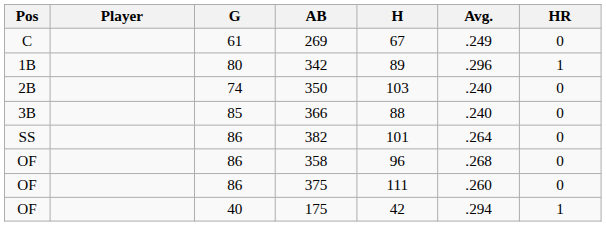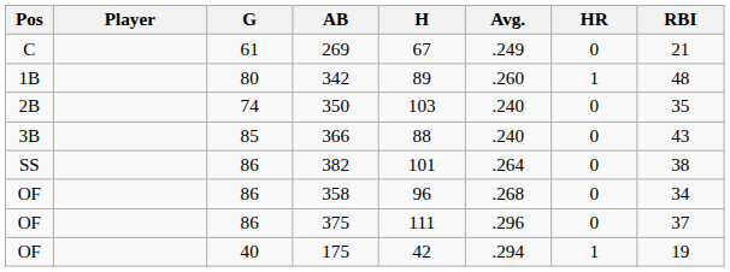 <table class="wikitable sortable">
 <tr>
 <th bgcolor="#DDDDFF" width="5%">Pos</th>
 <th bgcolor="#DDDDFF" width="16%">Player</th>
 <th bgcolor="#DDDDFF" width="9%">G</th>
 <th bgcolor="#DDDDFF" width="9%">AB</th>
 <th bgcolor="#DDDDFF" width="9%">H</th>
 <th bgcolor="#DDDDFF" width="9%">Avg.</th>
 <th bgcolor="#DDDDFF" width="9%">HR</th>
+<th bgcolor="#DDDDFF" width="9%">RBI</th>
 </tr>
 <tr align="center">
 <td>C</td>
 <td></td>
 <td>61</td>
 <td>269</td>
 <td>67</td>
 <td>.249</td>
 <td>0</td>
+<td>21</td>
 </tr>
 <tr align="center"|>
 <td>1B</td>
 <td></td>
 <td>80</td>
 <td>342</td>
 <td>89</td>
-<td>.296</td>
+<td>.260</td>
 <td>1</td>
+<td>48</td>
 </tr>
 <tr align="center">
 <td>2B</td>
 <td></td>
 <td>74</td>
 <td>350</td>
 <td>103</td>
 <td>.240</td>
 <td>0</td>
+<td>35</td>
 </tr>
 <tr align="center">
 <td>3B</td>
 <td></td>
 <td>85</td>
 <td>366</td>
 <td>88</td>
 <td>.240</td>
 <td>0</td>
+<td>43</td>
 </tr>
 <tr align="center">
 <td>SS</td>
 <td></td>
 <td>86</td>
 <td>382</td>
 <td>101</td>
 <td>.264</td>
 <td>0</td>
+<td>38</td>
 </tr>
 <tr align="center">
 <td>OF</td>
 <td></td>
 <td>86</td>
 <td>358</td>
 <td>96</td>
 <td>.268</td>
 <td>0</td>
+<td>34</td>
 </tr>
 <tr align="center">
 <td>OF</td>
 <td></td>
 <td>86</td>
 <td>375</td>
 <td>111</td>
-<td>.260</td>
+<td>.296</td>
 <td>0</td>
+<td>37</td>
 </tr>
 <tr align="center">
 <td>OF</td>
 <td></td>
 <td>40</td>
 <td>175</td>
 <td>42</td>
 <td>.294</td>
 <td>1</td>
+<td>19</td>
 </tr>
 </table>
